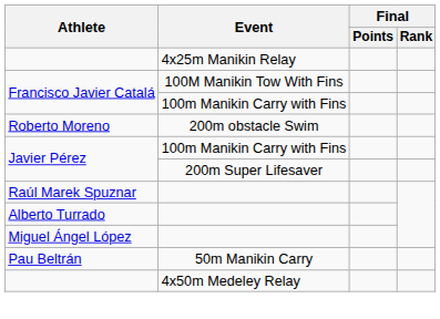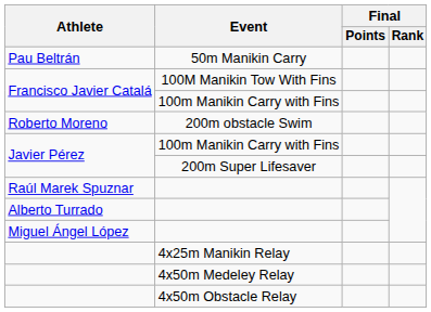 <table class=wikitable style="font-size:90%">
 <tr>
 <th rowspan="2">Athlete</th>
 <th rowspan="2">Event</th>
 <th colspan="2">Final</th>
 </tr>
 <tr style="font-size:95%">
 <th>Points</th>
 <th>Rank</th>
 </tr>
 <tr align=center>
-<td align=left></td>
-<td align=left>4x25m Manikin Relay</td>
+<td align=left><a href='#'>Pau Beltrán</a></td>
+<td>50m Manikin Carry</td>
 <td></td>
 <td></td>
 </tr>
 <tr align=center>
 <td align=left rowspan=2><a href='#'>Francisco Javier Catalá</a></td>
 <td>100M Manikin Tow With Fins</td>
 <td></td>
 <td></td>
 </tr>
 <tr align=center>
 <td>100m Manikin Carry with Fins</td>
 <td></td>
 <td></td>
 </tr>
 <tr align=center>
 <td align=left><a href='#'>Roberto Moreno</a></td>
 <td>200m obstacle Swim</td>
 <td></td>
 <td></td>
 </tr>
 <tr align=center>
 <td align=left rowspan=2><a href='#'>Javier Pérez</a></td>
 <td>100m Manikin Carry with Fins</td>
 <td></td>
 <td></td>
 </tr>
 <tr align=center>
 <td>200m Super Lifesaver</td>
 <td></td>
 <td></td>
 </tr>
 <tr align=center>
 <td align=left><a href='#'>Raúl Marek Spuznar</a></td>
 <td></td>
 <td></td>
 </tr>
 <tr align=center>
 <td align=left><a href='#'>Alberto Turrado</a></td>
 <td></td>
 <td></td>
 </tr>
 <tr align=center>
 <td align=left><a href='#'>Miguel Ángel López</a></td>
 <td></td>
 <td></td>
 </tr>
 <tr align=center>
-<td align=left><a href='#'>Pau Beltrán</a></td>
-<td>50m Manikin Carry</td>
+<td align=left></td>
+<td align=left>4x25m Manikin Relay</td>
 <td></td>
 <td></td>
 </tr>
 <tr align=center>
 <td align=left></td>
 <td align=left>4x50m Medeley Relay</td>
 <td></td>
 <td></td>
 </tr>
+<tr align=center>
+<td align=left></td>
+<td align=left>4x50m Obstacle Relay</td>
+<td></td>
+<td></td>
+</tr>
 </table>
